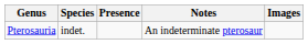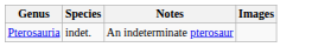 <table class="wikitable" align="center">
 <tr>
 <th>Genus</th>
 <th>Species</th>
-<th>Presence</th>
 <th>Notes</th>
 <th>Images</th>
 </tr>
 <tr>
 <td><a href='#'>Pterosauria</a></td>
 <td>indet.</td>
-<td></td>
 <td>An indeterminate <a href='#'>pterosaur</a></td>
 <td></td>
 </tr>
 </table>
